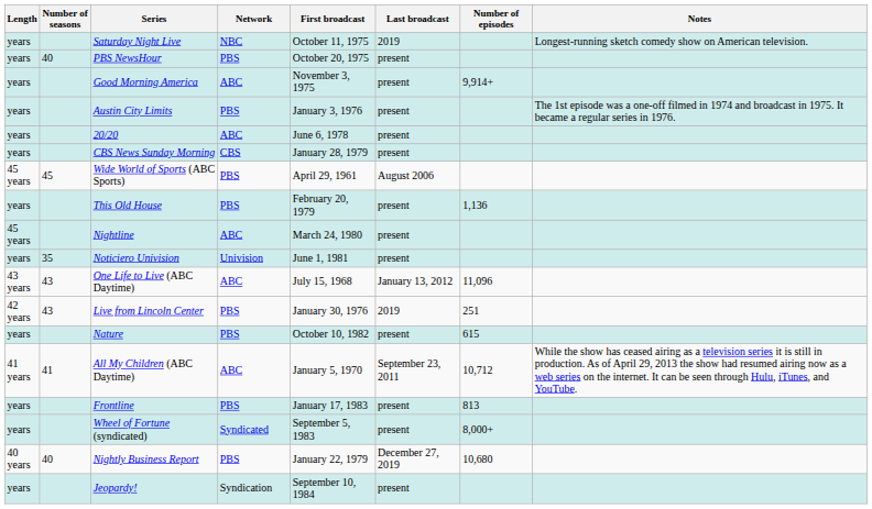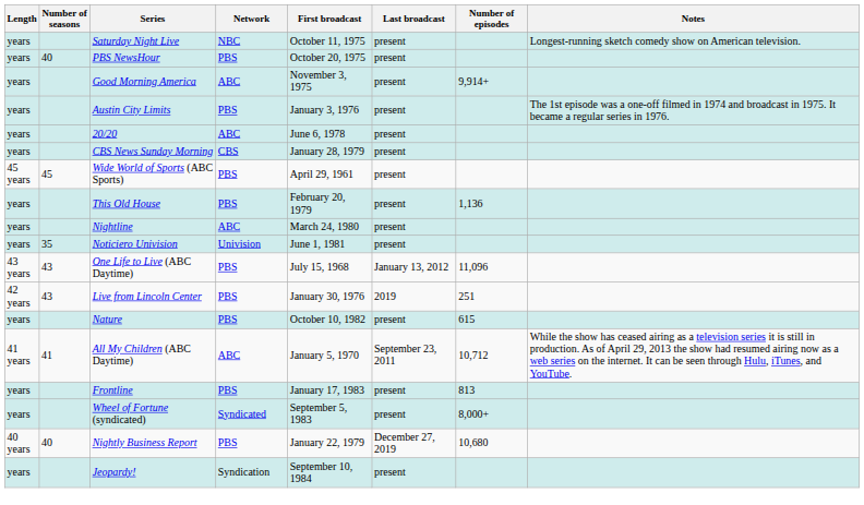 <table class="wikitable sortable" width="100%">
 <tr>
 <th style="width:2%; font-size:90%;">Length</th>
 <th style="width:6%; font-size:90%;">Number of<br>seasons</th>
 <th style="width:15%; font-size:90%;">Series</th>
 <th style="width:8.5%; font-size:90%;">Network</th>
 <th style="width:10%; font-size:90%;">First broadcast</th>
 <th style="width:10%; font-size:90%;">Last broadcast</th>
 <th style="width:8.5%; font-size:90%;">Number of<br>episodes</th>
 <th style="width:40%; font-size:90%;" class="unsortable">Notes</th>
 </tr>
 <tr bgcolor=#CFECEC>
 <td> years</td>
 <td></td>
 <td><em><a href='#'>Saturday Night Live</a></em></td>
 <td><a href='#'>NBC</a></td>
 <td>October 11, 1975</td>
-<td>2019</td>
+<td>present</td>
 <td></td>
 <td>Longest-running sketch comedy show on American television.</td>
 </tr>
 <tr bgcolor=#CFECEC>
 <td> years</td>
 <td>40</td>
 <td><em><a href='#'>PBS NewsHour</a></em></td>
 <td><a href='#'>PBS</a></td>
 <td>October 20, 1975</td>
 <td>present</td>
 <td></td>
 <td></td>
 </tr>
 <tr bgcolor=#CFECEC>
 <td> years</td>
 <td></td>
 <td><em><a href='#'>Good Morning America</a></em></td>
 <td><a href='#'>ABC</a></td>
 <td>November 3, 1975</td>
 <td>present</td>
 <td>9,914+</td>
 <td></td>
 </tr>
 <tr bgcolor=#CFECEC>
 <td> years</td>
 <td></td>
 <td><em><a href='#'>Austin City Limits</a></em></td>
 <td><a href='#'>PBS</a></td>
 <td>January 3, 1976</td>
 <td>present</td>
 <td></td>
 <td>The 1st episode was a one-off filmed in 1974 and broadcast in 1975. It became a regular series in 1976.</td>
 </tr>
 <tr bgcolor=#CFECEC>
 <td> years</td>
 <td></td>
 <td><em><a href='#'>20/20</a></em></td>
 <td><a href='#'>ABC</a></td>
 <td>June 6, 1978</td>
 <td>present</td>
 <td></td>
 <td></td>
 </tr>
 <tr bgcolor=#CFECEC>
 <td> years</td>
 <td></td>
 <td><em><a href='#'>CBS News Sunday Morning</a></em></td>
 <td><a href='#'>CBS</a></td>
 <td>January 28, 1979</td>
 <td>present</td>
 <td></td>
 <td></td>
 </tr>
 <tr>
 <td>45 years</td>
 <td>45</td>
 <td><em><a href='#'>Wide World of Sports</a></em> (ABC Sports)</td>
 <td><a href='#'>PBS</a></td>
 <td>April 29, 1961</td>
-<td>August 2006</td>
+<td>present</td>
 <td></td>
 <td></td>
 </tr>
 <tr bgcolor=#CFECEC>
 <td> years</td>
 <td></td>
 <td><em><a href='#'>This Old House</a></em></td>
 <td><a href='#'>PBS</a></td>
 <td>February 20, 1979</td>
 <td>present</td>
 <td>1,136</td>
 <td></td>
 </tr>
 <tr bgcolor=#CFECEC>
-<td>45 years</td>
+<td> years</td>
 <td></td>
 <td><em><a href='#'>Nightline</a></em></td>
 <td><a href='#'>ABC</a></td>
 <td>March 24, 1980</td>
 <td>present</td>
 <td></td>
 <td></td>
 </tr>
 <tr bgcolor=#CFECEC>
 <td> years</td>
 <td>35</td>
 <td><em><a href='#'>Noticiero Univision</a></em></td>
 <td><a href='#'>Univision</a></td>
 <td>June 1, 1981</td>
 <td>present</td>
 <td></td>
 <td></td>
 </tr>
 <tr>
 <td>43 years</td>
 <td>43</td>
 <td><em><a href='#'>One Life to Live</a></em> (ABC Daytime)</td>
-<td><a href='#'>ABC</a></td>
+<td><a href='#'>PBS</a></td>
 <td>July 15, 1968</td>
 <td>January 13, 2012</td>
 <td>11,096</td>
 <td></td>
 </tr>
 <tr>
 <td>42 years</td>
 <td>43</td>
 <td><em><a href='#'>Live from Lincoln Center</a></em></td>
 <td><a href='#'>PBS</a></td>
 <td>January 30, 1976</td>
 <td>2019</td>
 <td>251</td>
 <td></td>
 </tr>
 <tr bgcolor=#CFECEC>
 <td> years</td>
 <td></td>
 <td><em><a href='#'>Nature</a></em></td>
 <td><a href='#'>PBS</a></td>
 <td>October 10, 1982</td>
 <td>present</td>
 <td>615</td>
 <td></td>
 </tr>
 <tr>
 <td>41 years</td>
 <td>41</td>
 <td><em><a href='#'>All My Children</a></em> (ABC Daytime)</td>
 <td><a href='#'>ABC</a></td>
 <td>January 5, 1970</td>
 <td>September 23, 2011</td>
 <td>10,712</td>
 <td>While the show has ceased airing as a <a href='#'>television series</a> it is still in production. As of April 29, 2013 the show had resumed airing now as a <a href='#'>web series</a> on the internet. It can be seen through <a href='#'>Hulu</a>, <a href='#'>iTunes</a>, and <a href='#'>YouTube</a>.</td>
 </tr>
 <tr bgcolor=#CFECEC>
 <td> years</td>
 <td></td>
 <td><em><a href='#'>Frontline</a></em></td>
 <td><a href='#'>PBS</a></td>
 <td>January 17, 1983</td>
 <td>present</td>
 <td>813</td>
 <td></td>
 </tr>
 <tr bgcolor=#CFECEC>
 <td> years</td>
 <td></td>
 <td><em><a href='#'>Wheel of Fortune</a></em> (syndicated)</td>
 <td><a href='#'>Syndicated</a></td>
 <td>September 5, 1983</td>
 <td>present</td>
 <td>8,000+</td>
 <td></td>
 </tr>
 <tr>
 <td>40 years</td>
 <td>40</td>
 <td><em><a href='#'>Nightly Business Report</a></em></td>
 <td><a href='#'>PBS</a></td>
 <td>January 22, 1979</td>
 <td>December 27, 2019</td>
 <td>10,680</td>
 <td></td>
 </tr>
 <tr bgcolor=#CFECEC>
 <td> years</td>
 <td></td>
 <td><em><a href='#'>Jeopardy!</a></em></td>
 <td>Syndication</td>
 <td>September 10, 1984</td>
 <td>present</td>
 <td></td>
 <td></td>
 </tr>
 </table>
